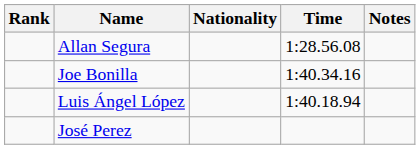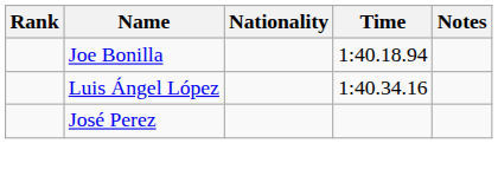 <table class="wikitable sortable" style="text-align:center">
 <tr>
 <th>Rank</th>
 <th>Name</th>
 <th>Nationality</th>
 <th>Time</th>
 <th>Notes</th>
 </tr>
 <tr>
 <td></td>
-<td align=left><a href='#'>Allan Segura</a></td>
-<td align=left></td>
-<td>1:28.56.08</td>
-<td></td>
-</tr>
-<tr>
-<td></td>
 <td align=left><a href='#'>Joe Bonilla</a></td>
 <td align=left></td>
-<td>1:40.34.16</td>
+<td>1:40.18.94</td>
 <td></td>
 </tr>
 <tr>
 <td></td>
 <td align=left><a href='#'>Luis Ángel López</a></td>
 <td align=left></td>
-<td>1:40.18.94</td>
+<td>1:40.34.16</td>
 <td></td>
 </tr>
 <tr>
 <td></td>
 <td align=left><a href='#'>José Perez</a></td>
 <td align=left></td>
 <td></td>
 <td></td>
 </tr>
 </table>
